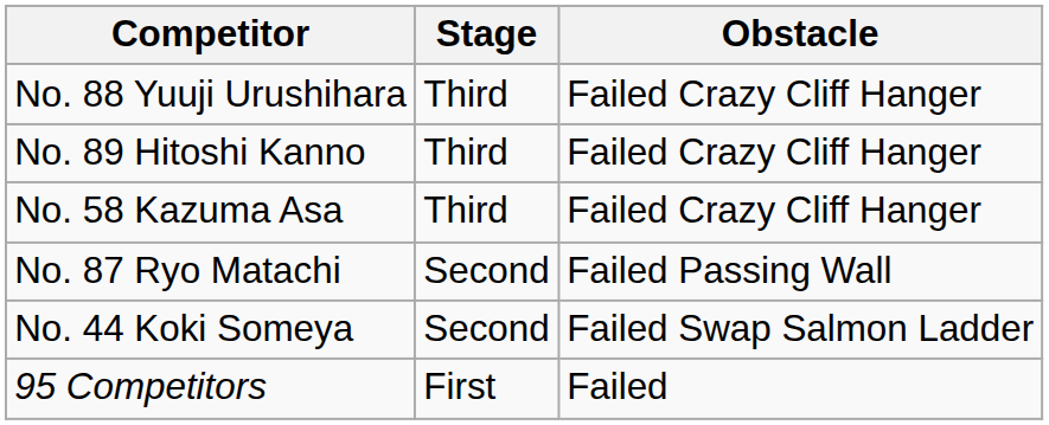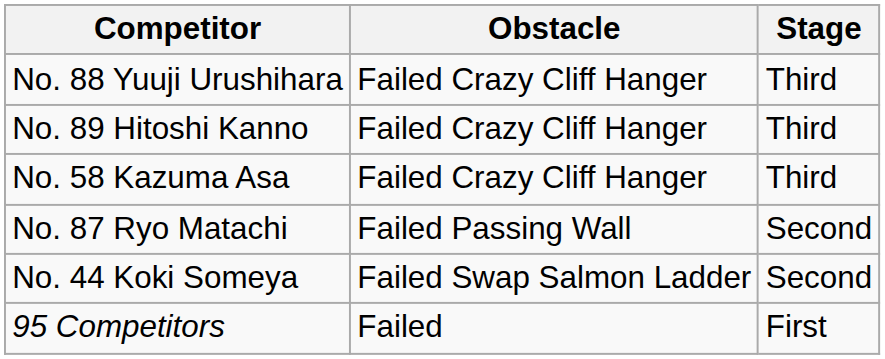 <table class="wikitable">
 <tr>
 <th>Competitor</th>
+<th>Obstacle</th>
 <th>Stage</th>
-<th>Obstacle</th>
 </tr>
 <tr>
 <td>No. 88 Yuuji Urushihara</td>
+<td>Failed Crazy Cliff Hanger</td>
 <td>Third</td>
-<td>Failed Crazy Cliff Hanger</td>
 </tr>
 <tr>
 <td>No. 89 Hitoshi Kanno</td>
+<td>Failed Crazy Cliff Hanger</td>
 <td>Third</td>
-<td>Failed Crazy Cliff Hanger</td>
 </tr>
 <tr>
 <td>No. 58 Kazuma Asa</td>
+<td>Failed Crazy Cliff Hanger</td>
 <td>Third</td>
-<td>Failed Crazy Cliff Hanger</td>
 </tr>
 <tr>
 <td>No. 87 Ryo Matachi</td>
+<td>Failed Passing Wall</td>
 <td>Second</td>
-<td>Failed Passing Wall</td>
 </tr>
 <tr>
 <td>No. 44 Koki Someya</td>
+<td>Failed Swap Salmon Ladder</td>
 <td>Second</td>
-<td>Failed Swap Salmon Ladder</td>
 </tr>
 <tr>
 <td><em>95 Competitors</em></td>
+<td>Failed</td>
 <td>First</td>
-<td>Failed</td>
 </tr>
 </table>
